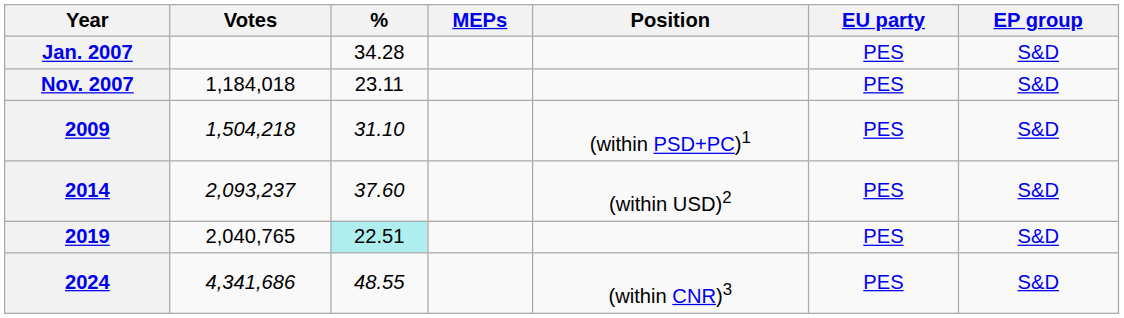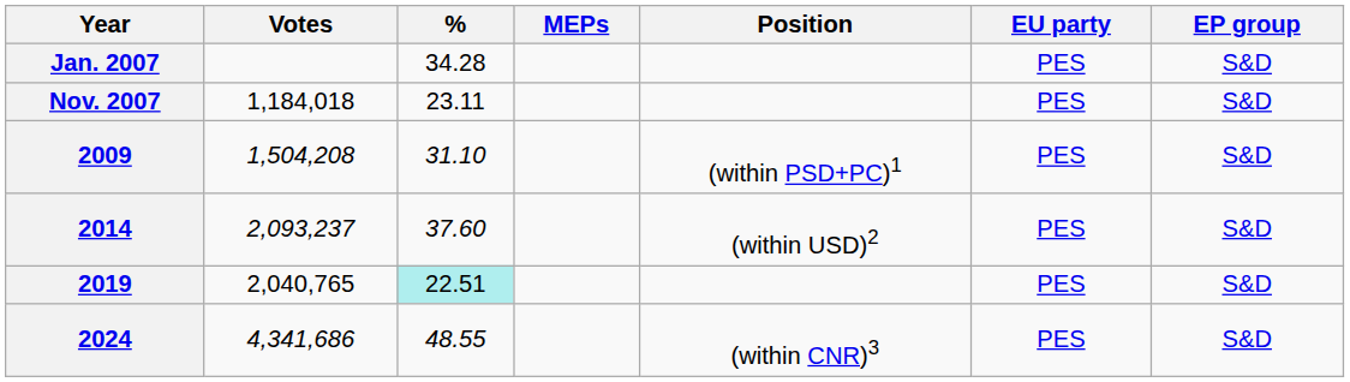 <table class=wikitable style="text-align: right;" width=70%>
 <tr>
 <th>Year</th>
 <th>Votes</th>
 <th>%</th>
 <th><a href='#'>MEPs</a></th>
 <th>Position</th>
 <th><a href='#'>EU party</a></th>
 <th><a href='#'>EP group</a></th>
 </tr>
 <tr style="text-align:center;">
 <th><a href='#'>Jan. 2007</a></th>
 <td></td>
 <td>34.28 </td>
 <td> </td>
 <td> </td>
 <td><a href='#'>PES</a></td>
 <td><a href='#'>S&D</a></td>
 </tr>
 <tr style="text-align:center;">
 <th><a href='#'>Nov. 2007</a></th>
 <td>1,184,018 </td>
 <td>23.11 </td>
 <td> </td>
 <td> </td>
 <td><a href='#'>PES</a></td>
 <td><a href='#'>S&D</a></td>
 </tr>
 <tr style="text-align:center;">
 <th><a href='#'>2009</a></th>
-<td><em>1,504,218</em> </td>
+<td><em>1,504,208</em> </td>
 <td><em>31.10</em> </td>
 <td> </td>
 <td><br>(within <a href='#'>PSD+PC</a>)<sup>1</sup> </td>
 <td><a href='#'>PES</a></td>
 <td><a href='#'>S&D</a></td>
 </tr>
 <tr style="text-align:center;">
 <th><a href='#'>2014</a></th>
 <td><em>2,093,237</em> </td>
 <td><em>37.60</em> </td>
 <td> </td>
 <td><br>(within USD)<sup>2</sup> </td>
 <td><a href='#'>PES</a></td>
 <td><a href='#'>S&D</a></td>
 </tr>
 <tr style="text-align:center;">
 <th><a href='#'>2019</a></th>
 <td>2,040,765 </td>
 <td style="background: paleturquoise;">22.51 </td>
 <td> </td>
 <td> </td>
 <td><a href='#'>PES</a></td>
 <td><a href='#'>S&D</a></td>
 </tr>
 <tr style="text-align:center;">
 <th><a href='#'>2024</a></th>
 <td><em>4,341,686</em> </td>
 <td><em>48.55</em> </td>
 <td> </td>
 <td> <br> (within <a href='#'>CNR</a>)<sup>3</sup> </td>
 <td><a href='#'>PES</a></td>
 <td><a href='#'>S&D</a></td>
 </tr>
 </table>
